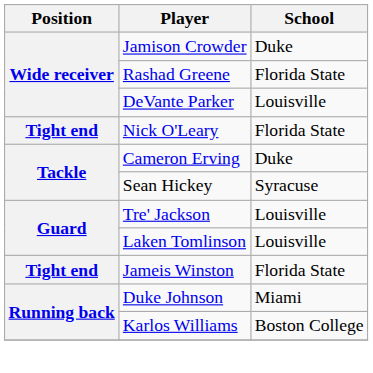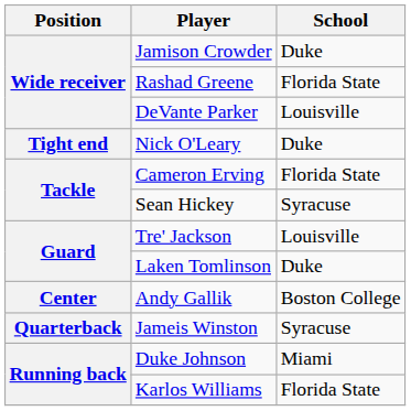 <table class="wikitable">
 <tr>
 <th>Position</th>
 <th>Player</th>
 <th>School</th>
 </tr>
 <tr>
 <th rowspan="3"><a href='#'>Wide receiver</a></th>
 <td><a href='#'>Jamison Crowder</a></td>
 <td>Duke</td>
 </tr>
 <tr>
 <td><a href='#'>Rashad Greene</a></td>
 <td>Florida State</td>
 </tr>
 <tr>
 <td><a href='#'>DeVante Parker</a></td>
 <td>Louisville</td>
 </tr>
 <tr>
 <th rowspan="1"><a href='#'>Tight end</a></th>
 <td><a href='#'>Nick O'Leary</a></td>
-<td>Florida State</td>
+<td>Duke</td>
 </tr>
 <tr>
 <th rowspan="2"><a href='#'>Tackle</a></th>
 <td><a href='#'>Cameron Erving</a></td>
-<td>Duke</td>
+<td>Florida State</td>
 </tr>
 <tr>
 <td>Sean Hickey</td>
 <td>Syracuse</td>
 </tr>
 <tr>
 <th rowspan="2"><a href='#'>Guard</a></th>
 <td><a href='#'>Tre' Jackson</a></td>
 <td>Louisville</td>
 </tr>
 <tr>
 <td><a href='#'>Laken Tomlinson</a></td>
-<td>Louisville</td>
+<td>Duke</td>
 </tr>
 <tr>
-<th rowspan="1"><a href='#'>Tight end</a></th>
+<th rowspan="1"><a href='#'>Center</a></th>
+<td><a href='#'>Andy Gallik</a></td>
+<td>Boston College</td>
+</tr>
+<tr>
+<th rowspan="1"><a href='#'>Quarterback</a></th>
 <td><a href='#'>Jameis Winston</a></td>
-<td>Florida State</td>
+<td>Syracuse</td>
 </tr>
 <tr>
 <th rowspan="2"><a href='#'>Running back</a></th>
 <td><a href='#'>Duke Johnson</a></td>
 <td>Miami</td>
 </tr>
 <tr>
 <td><a href='#'>Karlos Williams</a></td>
-<td>Boston College</td>
+<td>Florida State</td>
 </tr>
 <tr>
 </tr>
 </table>
